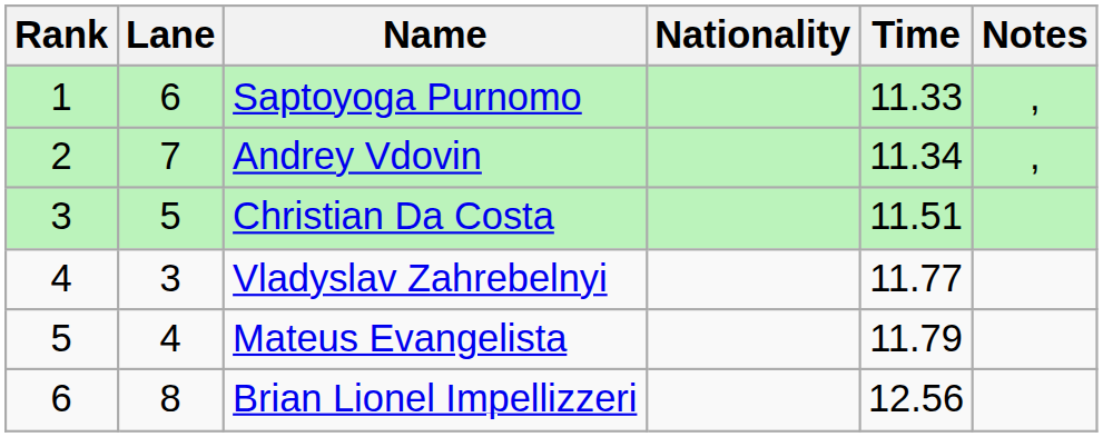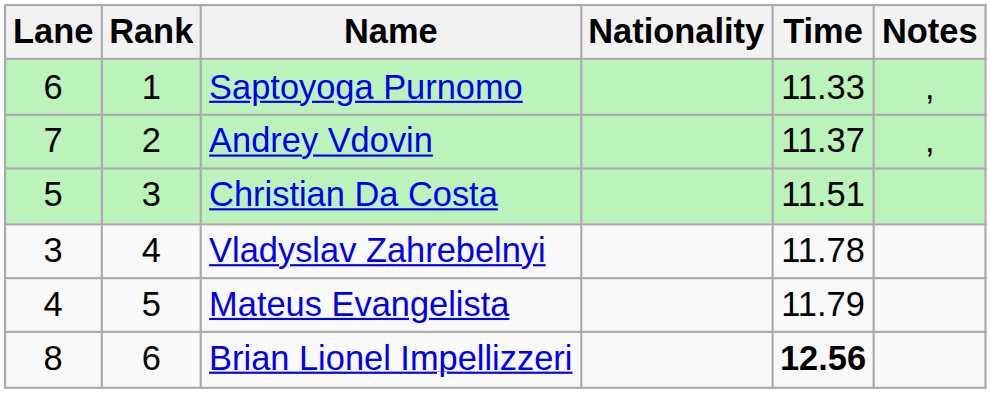 <table class="wikitable sortable" style="text-align:center">
 <tr>
+<th>Lane</th>
 <th>Rank</th>
-<th>Lane</th>
 <th>Name</th>
 <th>Nationality</th>
 <th>Time</th>
 <th>Notes</th>
 </tr>
 <tr bgcolor=bbf3bb>
+<td>6</td>
 <td>1</td>
-<td>6</td>
 <td align="left"><a href='#'>Saptoyoga Purnomo</a></td>
 <td align="left"></td>
 <td>11.33</td>
 <td>, </td>
 </tr>
 <tr bgcolor=bbf3bb>
+<td>7</td>
 <td>2</td>
-<td>7</td>
 <td align="left"><a href='#'>Andrey Vdovin</a></td>
 <td align="left"></td>
-<td>11.34</td>
+<td>11.37</td>
 <td>, </td>
 </tr>
 <tr bgcolor=bbf3bb>
+<td>5</td>
 <td>3</td>
-<td>5</td>
 <td align="left"><a href='#'>Christian Da Costa</a></td>
 <td align="left"></td>
 <td>11.51</td>
 <td></td>
 </tr>
 <tr>
+<td>3</td>
 <td>4</td>
-<td>3</td>
 <td align="left"><a href='#'>Vladyslav Zahrebelnyi</a></td>
 <td align="left"></td>
-<td>11.77</td>
+<td>11.78</td>
 <td></td>
 </tr>
 <tr>
+<td>4</td>
 <td>5</td>
-<td>4</td>
 <td align="left"><a href='#'>Mateus Evangelista</a></td>
 <td align="left"></td>
 <td>11.79</td>
 <td></td>
 </tr>
 <tr>
+<td>8</td>
 <td>6</td>
-<td>8</td>
 <td align="left"><a href='#'>Brian Lionel Impellizzeri</a></td>
 <td align="left"></td>
-<td>12.56</td>
+<td><strong>12.56</strong></td>
 <td></td>
 </tr>
 </table>
